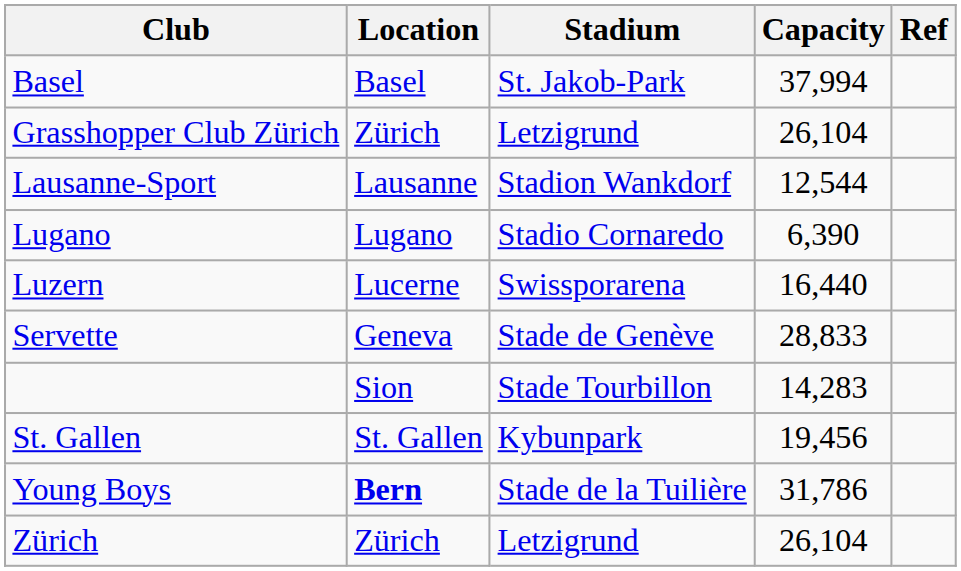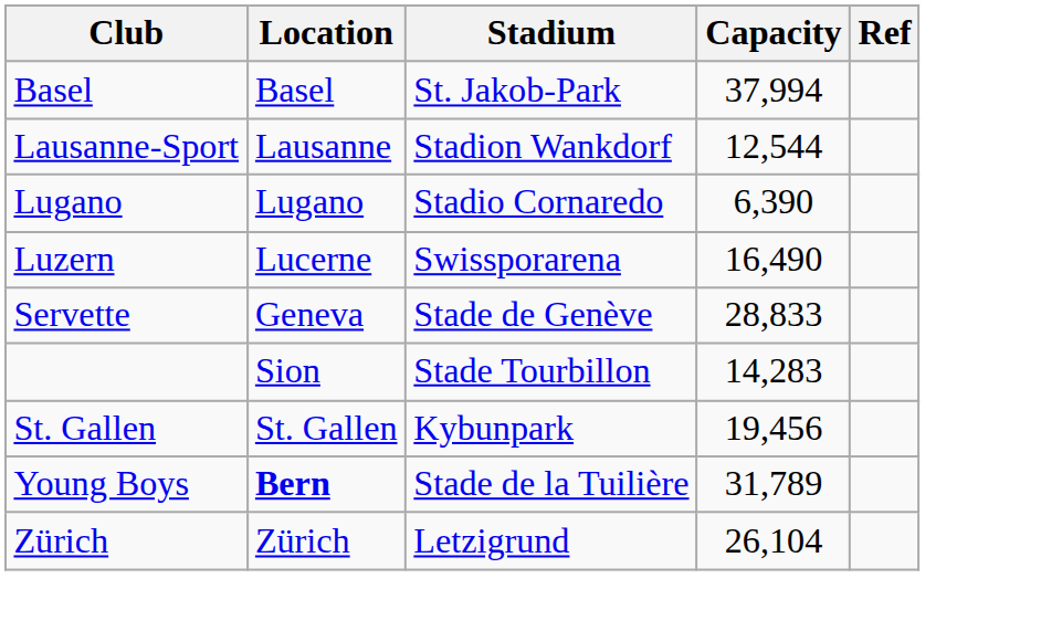 <table class="wikitable sortable">
 <tr>
 <th>Club</th>
 <th>Location</th>
 <th>Stadium</th>
 <th>Capacity</th>
 <th>Ref</th>
 </tr>
 <tr>
 <td><a href='#'>Basel</a></td>
 <td><a href='#'>Basel</a></td>
 <td><a href='#'>St. Jakob-Park</a></td>
 <td align="center">37,994</td>
-<td></td>
-</tr>
-<tr>
-<td><a href='#'>Grasshopper Club Zürich</a></td>
-<td><a href='#'>Zürich</a></td>
-<td><a href='#'>Letzigrund</a></td>
-<td align="center">26,104</td>
 <td></td>
 </tr>
 <tr>
 <td><a href='#'>Lausanne-Sport</a></td>
 <td><a href='#'>Lausanne</a></td>
 <td><a href='#'>Stadion Wankdorf</a></td>
 <td align="center">12,544</td>
 <td></td>
 </tr>
 <tr>
 <td><a href='#'>Lugano</a></td>
 <td><a href='#'>Lugano</a></td>
 <td><a href='#'>Stadio Cornaredo</a></td>
 <td align="center">6,390</td>
 <td></td>
 </tr>
 <tr>
 <td><a href='#'>Luzern</a></td>
 <td><a href='#'>Lucerne</a></td>
 <td><a href='#'>Swissporarena</a></td>
-<td align="center">16,440</td>
+<td align="center">16,490</td>
 <td></td>
 </tr>
 <tr>
 <td><a href='#'>Servette</a></td>
 <td><a href='#'>Geneva</a></td>
 <td><a href='#'>Stade de Genève</a></td>
 <td align="center">28,833</td>
 <td></td>
 </tr>
 <tr>
 <td></td>
 <td><a href='#'>Sion</a></td>
 <td><a href='#'>Stade Tourbillon</a></td>
 <td align="center">14,283</td>
 <td></td>
 </tr>
 <tr>
 <td><a href='#'>St. Gallen</a></td>
 <td><a href='#'>St. Gallen</a></td>
 <td><a href='#'>Kybunpark</a></td>
 <td align="center">19,456</td>
 <td></td>
 </tr>
 <tr>
 <td><a href='#'>Young Boys</a></td>
 <td><strong><a href='#'>Bern</a></strong></td>
 <td><a href='#'>Stade de la Tuilière</a></td>
-<td align="center">31,786</td>
+<td align="center">31,789</td>
 <td></td>
 </tr>
 <tr>
 <td><a href='#'>Zürich</a></td>
 <td><a href='#'>Zürich</a></td>
 <td><a href='#'>Letzigrund</a></td>
 <td align="center">26,104</td>
 <td></td>
 </tr>
 </table>
